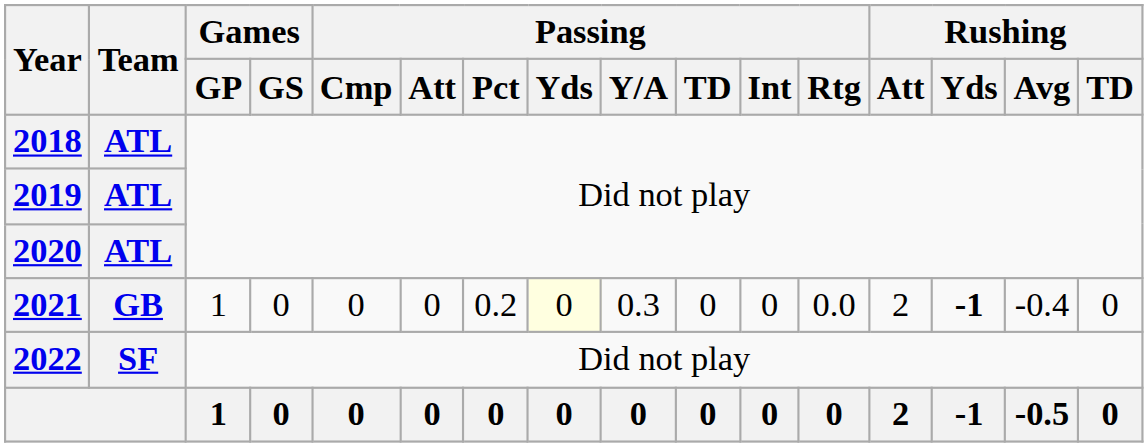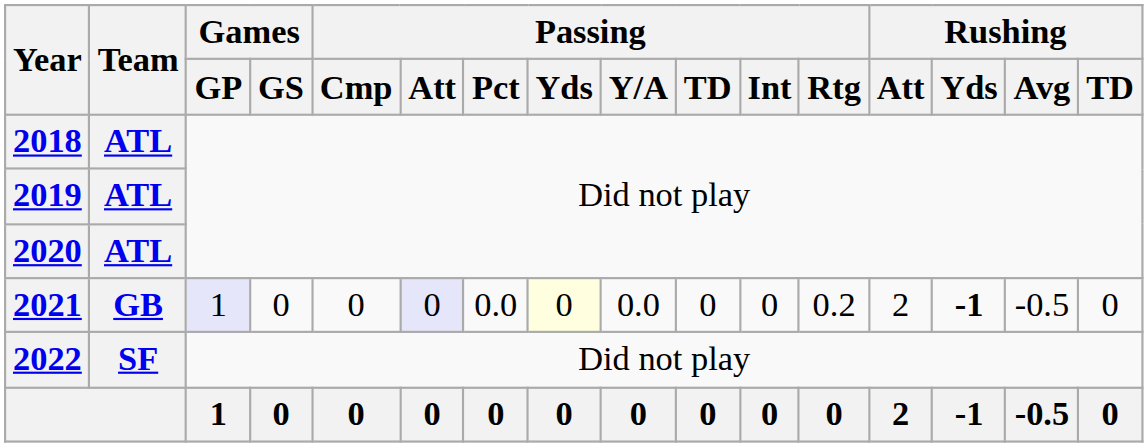 <table class="wikitable"  style="text-align:center;">
 <tr>
 <th rowspan="2">Year</th>
 <th rowspan="2">Team</th>
 <th colspan="2">Games</th>
 <th colspan="8">Passing</th>
 <th colspan="4">Rushing</th>
 </tr>
 <tr>
 <th>GP</th>
 <th>GS</th>
 <th>Cmp</th>
 <th>Att</th>
 <th>Pct</th>
 <th>Yds</th>
 <th>Y/A</th>
 <th>TD</th>
 <th>Int</th>
 <th>Rtg</th>
 <th>Att</th>
 <th>Yds</th>
 <th>Avg</th>
 <th>TD</th>
 </tr>
 <tr>
 <th><a href='#'>2018</a></th>
 <th><a href='#'>ATL</a></th>
 <td colspan="14" rowspan="3">Did not play</td>
 </tr>
 <tr>
 <th><a href='#'>2019</a></th>
 <th><a href='#'>ATL</a></th>
 </tr>
 <tr>
 <th><a href='#'>2020</a></th>
 <th><a href='#'>ATL</a></th>
 </tr>
 <tr>
 <th><a href='#'>2021</a></th>
 <th><a href='#'>GB</a></th>
-<td>1</td>
+<td style="background: lavender;">1</td>
 <td>0</td>
+<td>0</td>
+<td style="background: lavender;">0</td>
+<td>0.0</td>
+<td style="background: lightyellow;">0</td>
+<td>0.0</td>
 <td>0</td>
 <td>0</td>
 <td>0.2</td>
-<td style="background: lightyellow;">0</td>
-<td>0.3</td>
-<td>0</td>
-<td>0</td>
-<td>0.0</td>
 <td>2</td>
 <td><strong>-1</strong></td>
-<td>-0.4</td>
+<td>-0.5</td>
 <td>0</td>
 </tr>
 <tr>
 <th><a href='#'>2022</a></th>
 <th><a href='#'>SF</a></th>
 <td colspan="14">Did not play</td>
 </tr>
 <tr>
 <th colspan="2"></th>
 <th>1</th>
 <th>0</th>
 <th>0</th>
 <th>0</th>
 <th>0</th>
 <th>0</th>
 <th>0</th>
 <th>0</th>
 <th>0</th>
 <th>0</th>
 <th>2</th>
 <th>-1</th>
 <th>-0.5</th>
 <th>0</th>
 </tr>
 </table>
